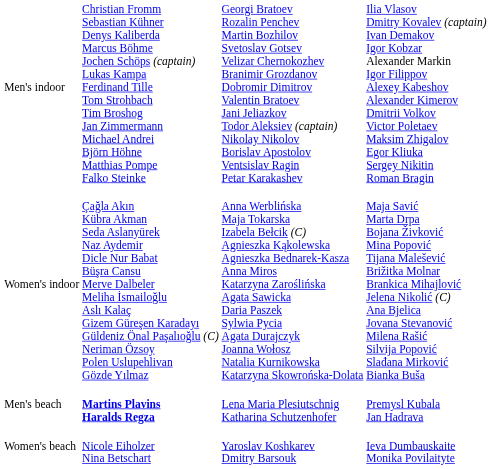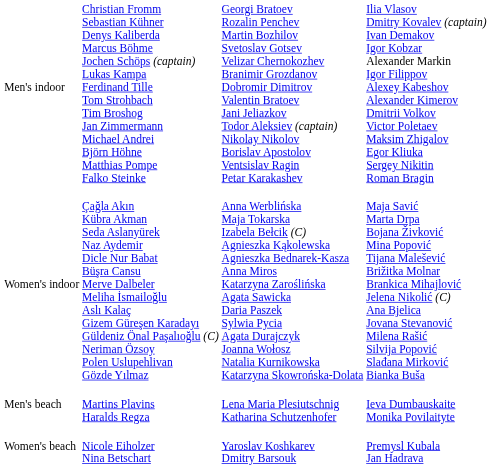 <table>
 <tr>
 <td>Men's indoor<br></td>
 <td><br><a href='#'>Christian Fromm</a><br><a href='#'>Sebastian Kühner</a><br><a href='#'>Denys Kaliberda</a><br><a href='#'>Marcus Böhme</a><br><a href='#'>Jochen Schöps</a> <em>(captain)</em><br><a href='#'>Lukas Kampa</a><br><a href='#'>Ferdinand Tille</a><br><a href='#'>Tom Strohbach</a><br><a href='#'>Tim Broshog</a><br><a href='#'>Jan Zimmermann</a><br><a href='#'>Michael Andrei</a><br><a href='#'>Björn Höhne</a> <br><a href='#'>Matthias Pompe</a><br><a href='#'>Falko Steinke</a></td>
 <td><br><a href='#'>Georgi Bratoev</a><br><a href='#'>Rozalin Penchev</a><br><a href='#'>Martin Bozhilov</a><br><a href='#'>Svetoslav Gotsev</a><br><a href='#'>Velizar Chernokozhev</a><br><a href='#'>Branimir Grozdanov</a><br><a href='#'>Dobromir Dimitrov</a><br><a href='#'>Valentin Bratoev</a><br><a href='#'>Jani Jeliazkov</a><br><a href='#'>Todor Aleksiev</a> <em>(captain)</em><br><a href='#'>Nikolay Nikolov</a><br><a href='#'>Borislav Apostolov</a> <br><a href='#'>Ventsislav Ragin</a><br><a href='#'>Petar Karakashev</a></td>
 <td><br><a href='#'>Ilia Vlasov</a><br><a href='#'>Dmitry Kovalev</a> <em>(captain)</em><br><a href='#'>Ivan Demakov</a><br><a href='#'>Igor Kobzar</a><br>Alexander Markin<br><a href='#'>Igor Filippov</a><br><a href='#'>Alexey Kabeshov</a><br><a href='#'>Alexander Kimerov</a><br><a href='#'>Dmitrii Volkov</a><br><a href='#'>Victor Poletaev</a><br><a href='#'>Maksim Zhigalov</a><br><a href='#'>Egor Kliuka</a> <br><a href='#'>Sergey Nikitin</a><br><a href='#'>Roman Bragin</a></td>
 </tr>
 <tr>
 <td>Women's indoor<br></td>
 <td><br><a href='#'>Çağla Akın</a><br><a href='#'>Kübra Akman</a><br><a href='#'>Seda Aslanyürek</a><br><a href='#'>Naz Aydemir</a><br><a href='#'>Dicle Nur Babat</a><br><a href='#'>Büşra Cansu</a><br><a href='#'>Merve Dalbeler</a><br><a href='#'>Meliha İsmailoğlu</a><br><a href='#'>Aslı Kalaç</a><br><a href='#'>Gizem Güreşen Karadayı</a><br><a href='#'>Güldeniz Önal Paşalıoğlu</a> <em>(C)</em><br><a href='#'>Neriman Özsoy</a> <br><a href='#'>Polen Uslupehlivan</a><br><a href='#'>Gözde Yılmaz</a></td>
 <td><br><a href='#'>Anna Werblińska</a><br><a href='#'>Maja Tokarska</a><br><a href='#'>Izabela Bełcik</a> <em>(C)</em><br><a href='#'>Agnieszka Kąkolewska</a><br><a href='#'>Agnieszka Bednarek-Kasza</a><br><a href='#'>Anna Miros</a><br><a href='#'>Katarzyna Zaroślińska</a><br><a href='#'>Agata Sawicka</a><br><a href='#'>Daria Paszek</a><br><a href='#'>Sylwia Pycia</a><br><a href='#'>Agata Durajczyk</a><br><a href='#'>Joanna Wołosz</a><br><a href='#'>Natalia Kurnikowska</a><br><a href='#'>Katarzyna Skowrońska-Dolata</a><br></td>
 <td><br><a href='#'>Maja Savić</a><br><a href='#'>Marta Drpa</a><br><a href='#'>Bojana Živković</a><br><a href='#'>Mina Popović</a><br><a href='#'>Tijana Malešević</a><br><a href='#'>Brižitka Molnar</a><br><a href='#'>Brankica Mihajlović</a><br><a href='#'>Jelena Nikolić</a> <em>(C)</em><br><a href='#'>Ana Bjelica</a><br><a href='#'>Jovana Stevanović</a><br><a href='#'>Milena Rašić</a><br><a href='#'>Silvija Popović</a><br><a href='#'>Slađana Mirković</a><br><a href='#'>Bianka Buša</a><br></td>
 </tr>
 <tr>
 <td>Men's beach<br></td>
-<td><strong><br><a href='#'>Martins Plavins</a><br><a href='#'>Haralds Regza</a></strong></td>
+<td><br><a href='#'>Martins Plavins</a><br><a href='#'>Haralds Regza</a></td>
 <td><br><a href='#'>Lena Maria Plesiutschnig</a><br><a href='#'>Katharina Schutzenhofer</a></td>
-<td><br><a href='#'>Premysl Kubala</a><br><a href='#'>Jan Hadrava</a></td>
+<td><br><a href='#'>Ieva Dumbauskaite</a><br><a href='#'>Monika Povilaityte</a></td>
 </tr>
 <tr>
 <td>Women's beach<br></td>
 <td><br><a href='#'>Nicole Eiholzer</a><br><a href='#'>Nina Betschart</a></td>
 <td><br><a href='#'>Yaroslav Koshkarev</a><br><a href='#'>Dmitry Barsouk</a></td>
-<td><br><a href='#'>Ieva Dumbauskaite</a><br><a href='#'>Monika Povilaityte</a></td>
+<td><br><a href='#'>Premysl Kubala</a><br><a href='#'>Jan Hadrava</a></td>
 </tr>
 </table>
